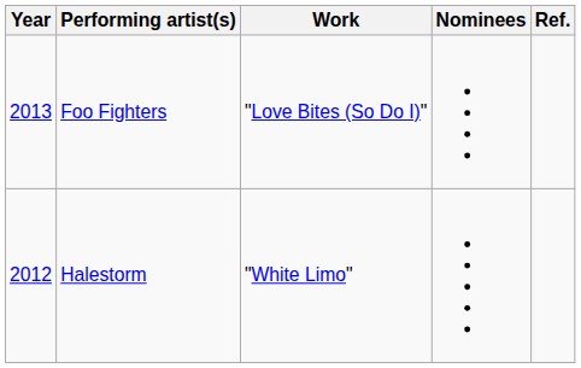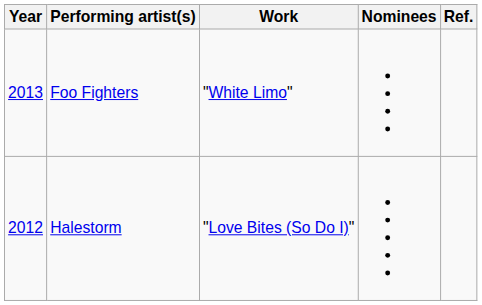 <table class="wikitable sortable">
 <tr>
 <th bgcolor="#efefef">Year</th>
 <th bgcolor="#efefef">Performing artist(s)</th>
 <th bgcolor="#efefef">Work</th>
 <th bgcolor="#efefef" class=unsortable>Nominees</th>
 <th bgcolor="#efefef" class=unsortable>Ref.</th>
 </tr>
 <tr>
 <td align="center"><a href='#'>2013</a></td>
 <td><a href='#'>Foo Fighters</a></td>
-<td>"<a href='#'>Love Bites (So Do I)</a>"</td>
+<td>"<a href='#'>White Limo</a>"</td>
 <td><br><ul><li></li><li></li><li></li><li></li></ul></td>
 <td align="center"></td>
 </tr>
 <tr>
 <td align="center"><a href='#'>2012</a></td>
 <td><a href='#'>Halestorm</a></td>
-<td>"<a href='#'>White Limo</a>"</td>
+<td>"<a href='#'>Love Bites (So Do I)</a>"</td>
 <td><br><ul><li></li><li></li><li></li><li></li><li></li></ul></td>
 <td align="center"></td>
 </tr>
 </table>
